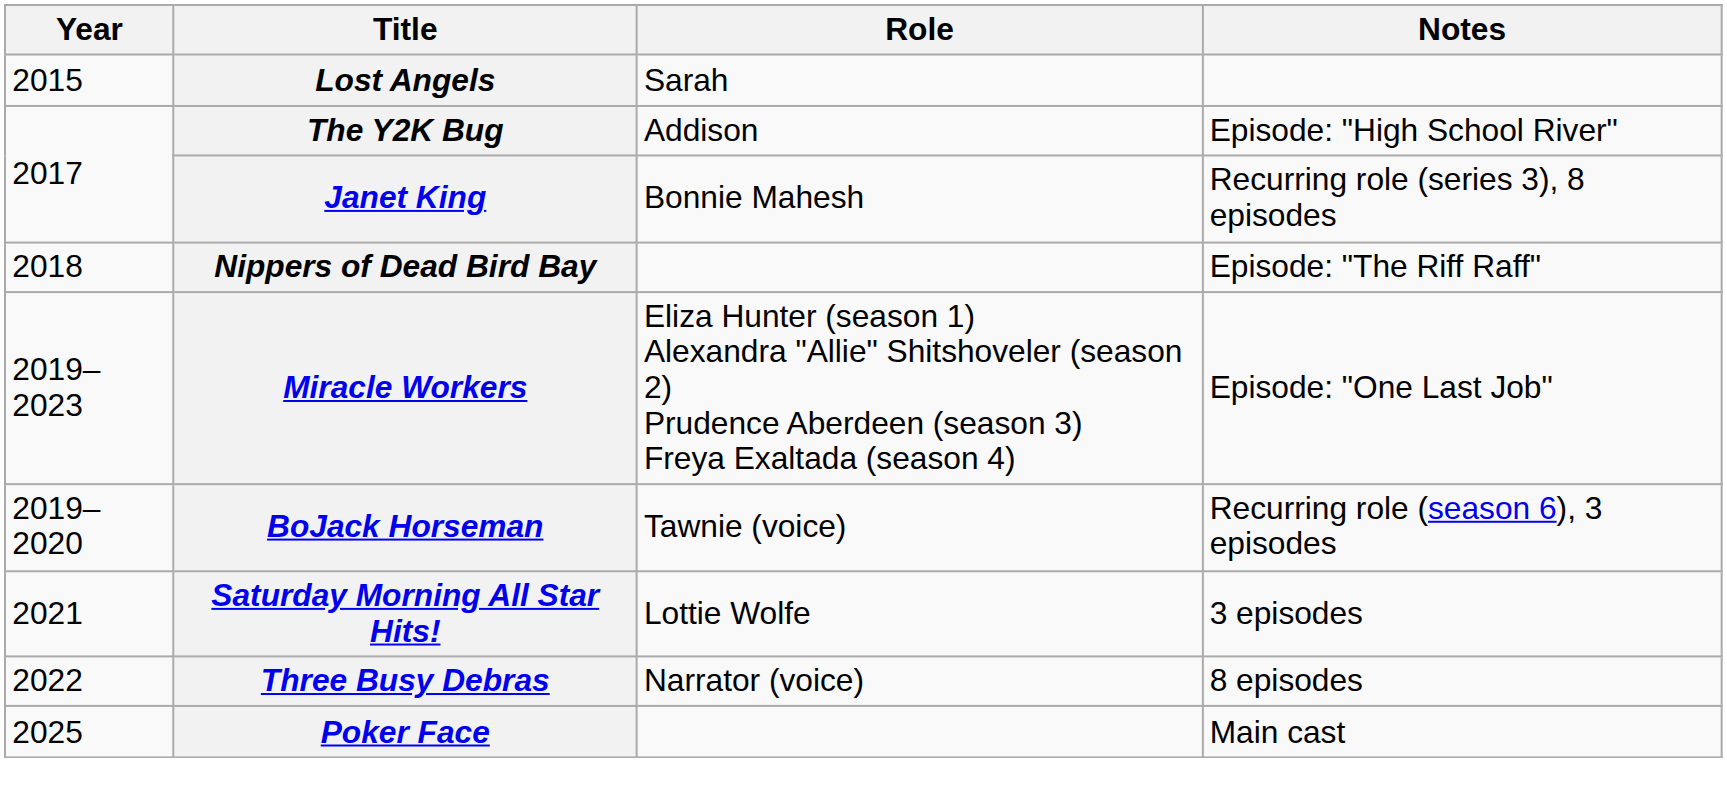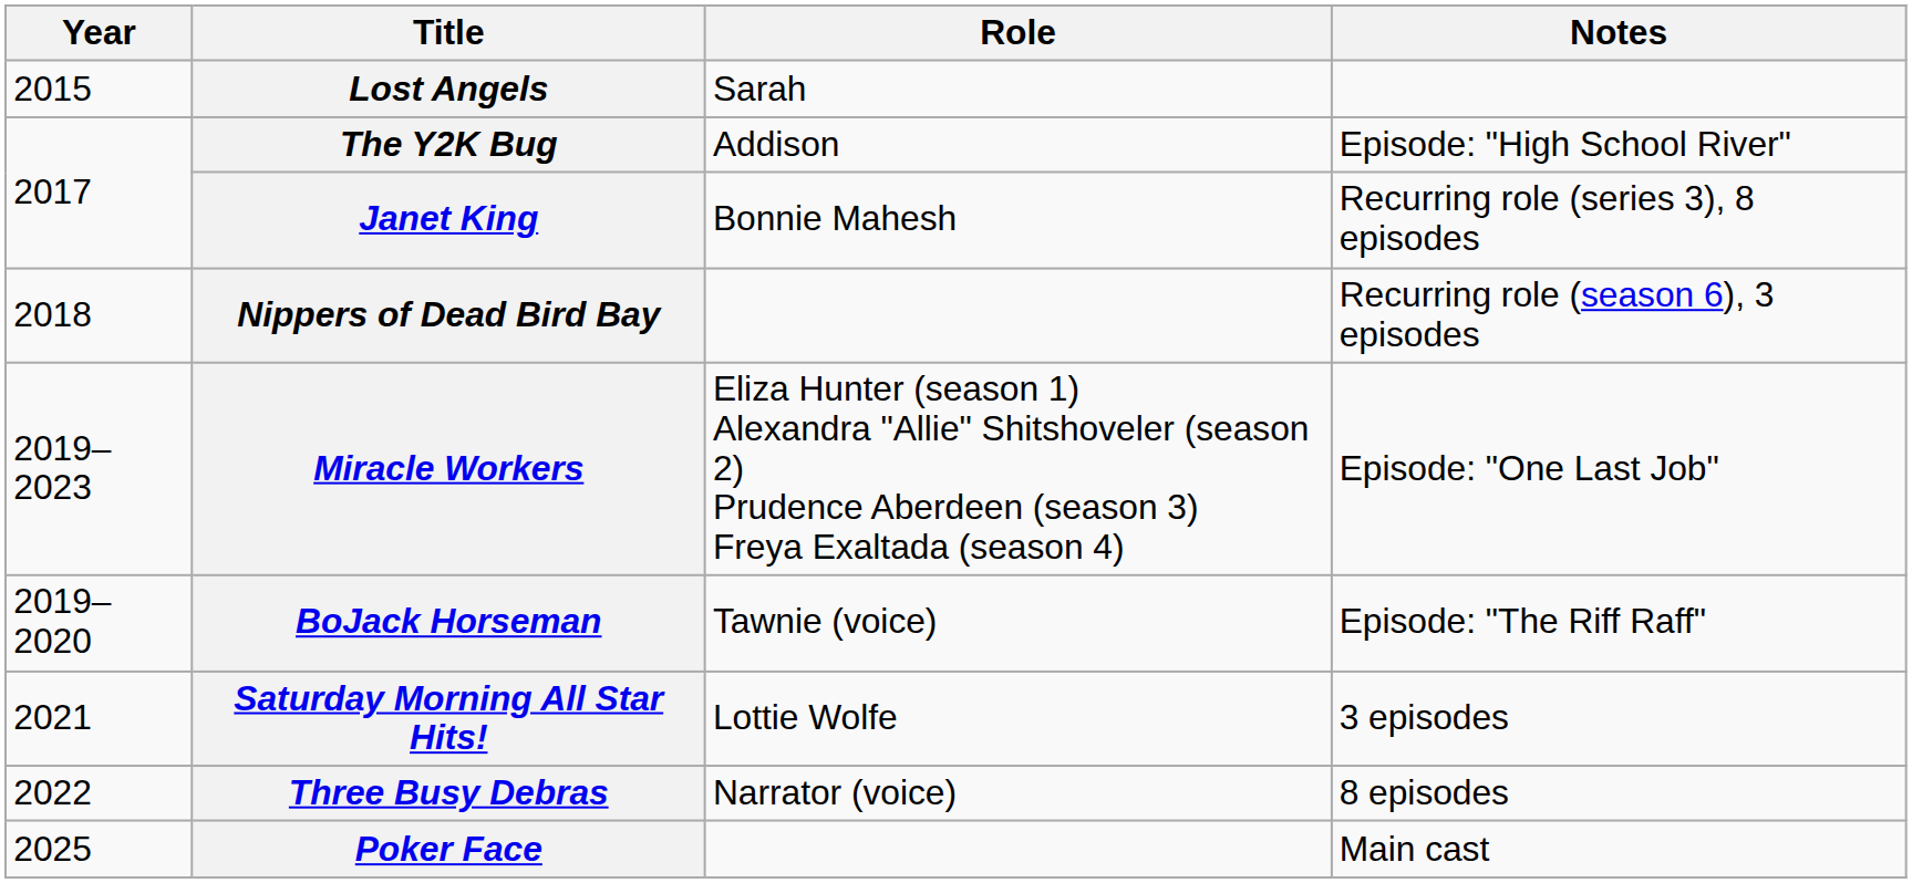 <table class="wikitable sortable plainrowheaders">
 <tr>
 <th scope="col">Year</th>
 <th scope="col">Title</th>
 <th scope="col">Role</th>
 <th scope="col">Notes</th>
 </tr>
 <tr>
 <td>2015</td>
 <th scope="row"><em>Lost Angels</em></th>
 <td>Sarah</td>
 <td></td>
 </tr>
 <tr>
 <td rowspan="2">2017</td>
 <th scope="row"><em>The Y2K Bug</em></th>
 <td>Addison</td>
 <td>Episode: "High School River"</td>
 </tr>
 <tr>
 <th scope="row"><em><a href='#'>Janet King</a></em></th>
 <td>Bonnie Mahesh</td>
 <td>Recurring role (series 3), 8 episodes</td>
 </tr>
 <tr>
 <td>2018</td>
 <th scope="row"><em>Nippers of Dead Bird Bay</em></th>
 <td></td>
-<td>Episode: "The Riff Raff"</td>
+<td>Recurring role (<a href='#'>season 6</a>), 3 episodes</td>
 </tr>
 <tr>
 <td>2019–2023</td>
 <th scope="row"><em><a href='#'>Miracle Workers</a></em></th>
 <td>Eliza Hunter (season 1) <br>Alexandra "Allie" Shitshoveler (season 2) <br>Prudence Aberdeen (season 3)<br>Freya Exaltada (season 4)</td>
 <td>Episode: "One Last Job"</td>
 </tr>
 <tr>
 <td>2019–2020</td>
 <th scope="row"><em><a href='#'>BoJack Horseman</a></em></th>
 <td>Tawnie (voice)</td>
-<td>Recurring role (<a href='#'>season 6</a>), 3 episodes</td>
+<td>Episode: "The Riff Raff"</td>
 </tr>
 <tr>
 <td>2021</td>
 <th scope="row"><em><a href='#'>Saturday Morning All Star Hits!</a></em></th>
 <td>Lottie Wolfe</td>
 <td>3 episodes</td>
 </tr>
 <tr>
 <td>2022</td>
 <th scope="row"><em><a href='#'>Three Busy Debras</a></em></th>
 <td>Narrator (voice)</td>
 <td>8 episodes</td>
 </tr>
 <tr>
 <td>2025</td>
 <th scope="row"><em><a href='#'>Poker Face</a></em></th>
 <td></td>
 <td>Main cast</td>
 </tr>
 </table>
